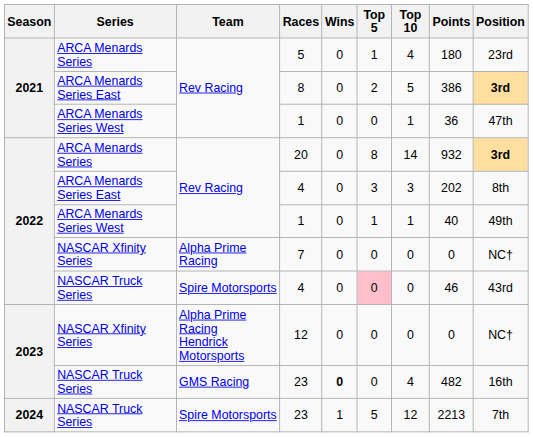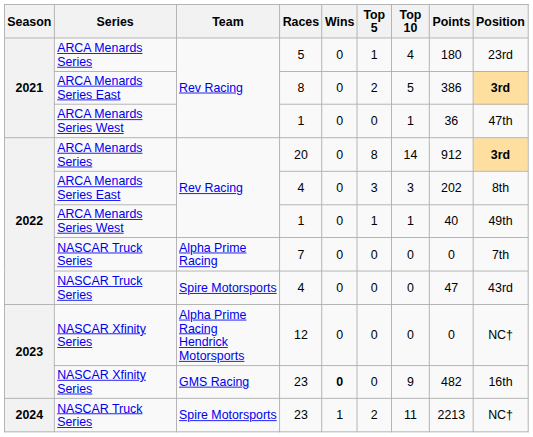 <table class="wikitable" style="font-size: 90%; text-align:center">
 <tr>
 <th>Season</th>
 <th>Series</th>
 <th>Team</th>
 <th>Races</th>
 <th>Wins</th>
 <th>Top 5</th>
 <th>Top 10</th>
 <th>Points</th>
 <th>Position</th>
 </tr>
 <tr>
 <th rowspan=3>2021</th>
 <td align=left><a href='#'>ARCA Menards Series</a></td>
 <td rowspan=3 align=left><a href='#'>Rev Racing</a></td>
 <td>5</td>
 <td>0</td>
 <td>1</td>
 <td>4</td>
 <td>180</td>
 <td>23rd</td>
 </tr>
 <tr>
 <td align=left><a href='#'>ARCA Menards Series East</a></td>
 <td>8</td>
 <td>0</td>
 <td>2</td>
 <td>5</td>
 <td>386</td>
 <td style="background:#FFDF9F;"><strong>3rd</strong></td>
 </tr>
 <tr>
 <td align=left><a href='#'>ARCA Menards Series West</a></td>
 <td>1</td>
 <td>0</td>
 <td>0</td>
 <td>1</td>
 <td>36</td>
 <td>47th</td>
 </tr>
 <tr>
 <th rowspan=5>2022</th>
 <td align=left><a href='#'>ARCA Menards Series</a></td>
 <td rowspan=3 align=left><a href='#'>Rev Racing</a></td>
 <td>20</td>
 <td>0</td>
 <td>8</td>
 <td>14</td>
-<td>932</td>
+<td>912</td>
 <td style="background:#FFDF9F;"><strong>3rd</strong></td>
 </tr>
 <tr>
 <td align=left><a href='#'>ARCA Menards Series East</a></td>
 <td>4</td>
 <td>0</td>
 <td>3</td>
 <td>3</td>
 <td>202</td>
 <td>8th</td>
 </tr>
 <tr>
 <td align=left><a href='#'>ARCA Menards Series West</a></td>
 <td>1</td>
 <td>0</td>
 <td>1</td>
 <td>1</td>
 <td>40</td>
 <td>49th</td>
 </tr>
 <tr>
-<td align=left><a href='#'>NASCAR Xfinity Series</a></td>
+<td align=left><a href='#'>NASCAR Truck Series</a></td>
 <td align=left><a href='#'>Alpha Prime Racing</a></td>
 <td>7</td>
 <td>0</td>
 <td>0</td>
 <td>0</td>
 <td>0</td>
-<td>NC†</td>
+<td>7th</td>
 </tr>
 <tr>
 <td align=left><a href='#'>NASCAR Truck Series</a></td>
 <td align=left><a href='#'>Spire Motorsports</a></td>
 <td>4</td>
 <td>0</td>
-<td style="background: pink;">0</td>
 <td>0</td>
-<td>46</td>
+<td>0</td>
+<td>47</td>
 <td>43rd</td>
 </tr>
 <tr>
 <th rowspan=2>2023</th>
 <td align=left><a href='#'>NASCAR Xfinity Series</a></td>
 <td align=left><a href='#'>Alpha Prime Racing</a> <br> <a href='#'>Hendrick Motorsports</a></td>
 <td>12</td>
 <td>0</td>
 <td>0</td>
 <td>0</td>
 <td>0</td>
 <td>NC†</td>
 </tr>
 <tr>
-<td align=left><a href='#'>NASCAR Truck Series</a></td>
+<td align=left><a href='#'>NASCAR Xfinity Series</a></td>
 <td align=left><a href='#'>GMS Racing</a></td>
 <td>23</td>
 <td><strong>0</strong></td>
 <td>0</td>
-<td>4</td>
+<td>9</td>
 <td>482</td>
 <td>16th</td>
 </tr>
 <tr>
 <th>2024</th>
 <td align=left><a href='#'>NASCAR Truck Series</a></td>
 <td align=left><a href='#'>Spire Motorsports</a></td>
 <td>23</td>
 <td>1</td>
-<td>5</td>
-<td>12</td>
+<td>2</td>
+<td>11</td>
 <td>2213</td>
-<td>7th</td>
+<td>NC†</td>
 </tr>
 </table>
